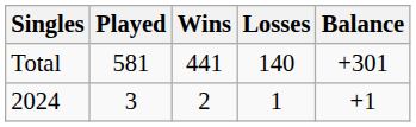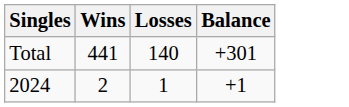 <table class="wikitable" style="text-align:center">
 <tr>
 <th>Singles</th>
-<th>Played</th>
 <th>Wins</th>
 <th>Losses</th>
 <th>Balance</th>
 </tr>
 <tr>
 <td align=left>Total</td>
-<td>581</td>
 <td>441</td>
 <td>140</td>
 <td>+301</td>
 </tr>
 <tr>
 <td align=left>2024</td>
-<td>3</td>
 <td>2</td>
 <td>1</td>
 <td>+1</td>
 </tr>
 </table>
